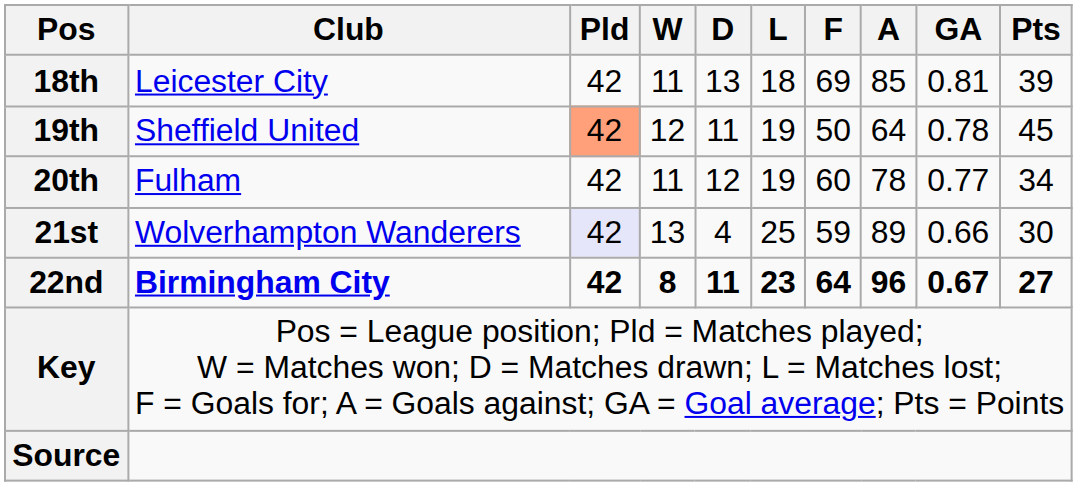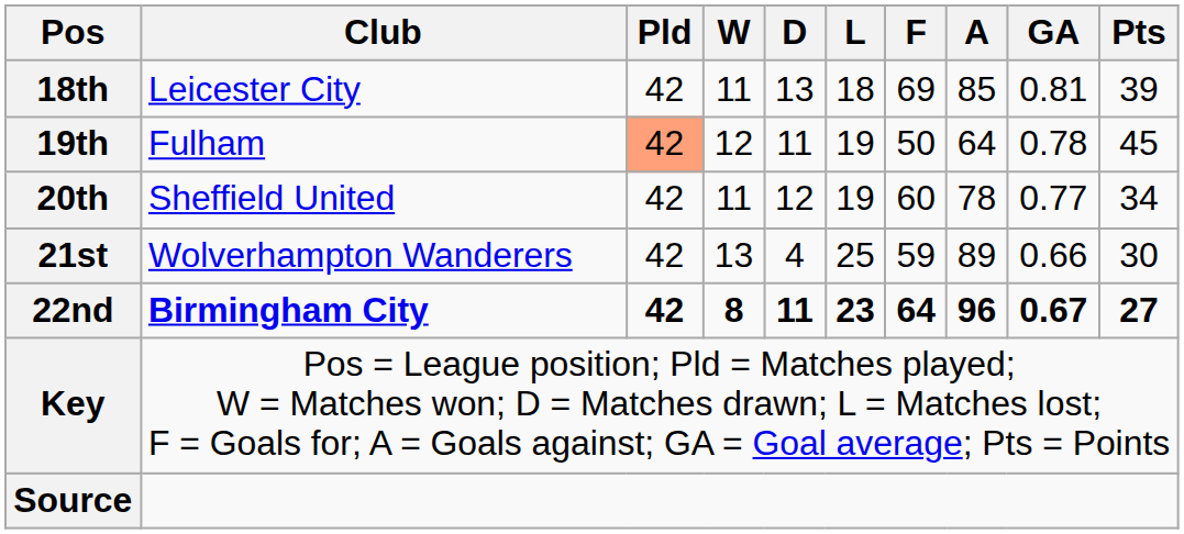 <table class="wikitable" style="text-align:center">
 <tr>
 <th scope="col">Pos</th>
 <th scope="col">Club</th>
 <th scope="col">Pld</th>
 <th scope="col">W</th>
 <th scope="col">D</th>
 <th scope="col">L</th>
 <th scope="col">F</th>
 <th scope="col">A</th>
 <th scope="col">GA</th>
 <th scope="col">Pts</th>
 </tr>
 <tr>
 <th scope="row">18th</th>
 <td align="left"><a href='#'>Leicester City</a></td>
 <td>42</td>
 <td>11</td>
 <td>13</td>
 <td>18</td>
 <td>69</td>
 <td>85</td>
 <td>0.81</td>
 <td>39</td>
 </tr>
 <tr>
 <th scope="row">19th</th>
-<td align="left"><a href='#'>Sheffield United</a></td>
+<td align="left"><a href='#'>Fulham</a></td>
 <td style="background: lightsalmon;">42</td>
 <td>12</td>
 <td>11</td>
 <td>19</td>
 <td>50</td>
 <td>64</td>
 <td>0.78</td>
 <td>45</td>
 </tr>
 <tr>
 <th scope="row">20th</th>
-<td align="left"><a href='#'>Fulham</a></td>
+<td align="left"><a href='#'>Sheffield United</a></td>
 <td>42</td>
 <td>11</td>
 <td>12</td>
 <td>19</td>
 <td>60</td>
 <td>78</td>
 <td>0.77</td>
 <td>34</td>
 </tr>
 <tr>
 <th scope="row">21st</th>
 <td align="left"><a href='#'>Wolverhampton Wanderers</a></td>
-<td style="background: lavender;">42</td>
+<td>42</td>
 <td>13</td>
 <td>4</td>
 <td>25</td>
 <td>59</td>
 <td>89</td>
 <td>0.66</td>
 <td>30</td>
 </tr>
 <tr style="font-weight:bold">
 <th scope="row">22nd</th>
 <td align="left"><a href='#'>Birmingham City</a></td>
 <td>42</td>
 <td>8</td>
 <td>11</td>
 <td>23</td>
 <td>64</td>
 <td>96</td>
 <td>0.67</td>
 <td>27</td>
 </tr>
 <tr>
 <th scope="row">Key</th>
 <td colspan="9">Pos = League position; Pld = Matches played;<br>W = Matches won; D = Matches drawn; L = Matches lost;<br>F = Goals for; A = Goals against; GA = <a href='#'>Goal average</a>; Pts = Points</td>
 </tr>
 <tr>
 <th scope="row">Source</th>
 <td colspan="9"></td>
 </tr>
 </table>
